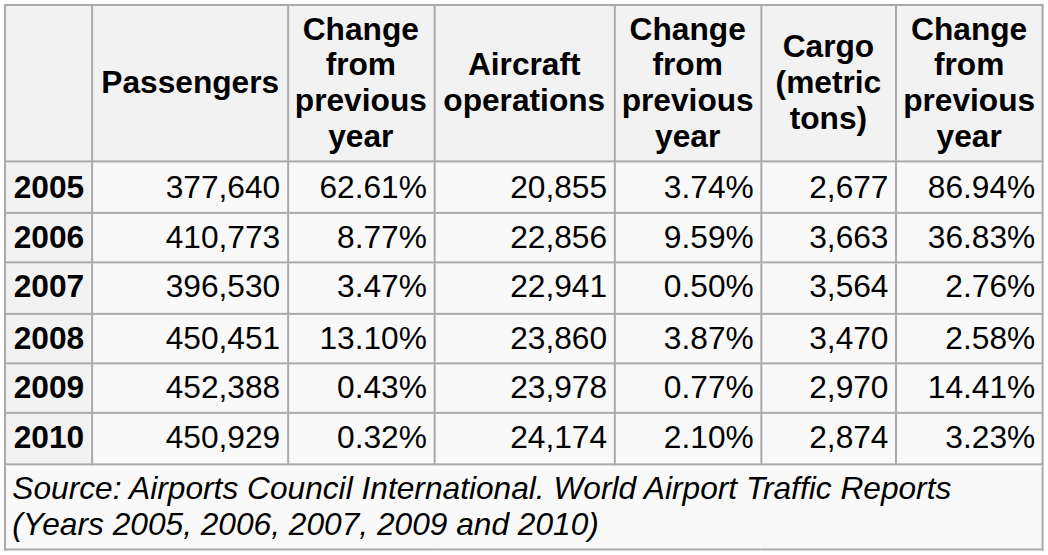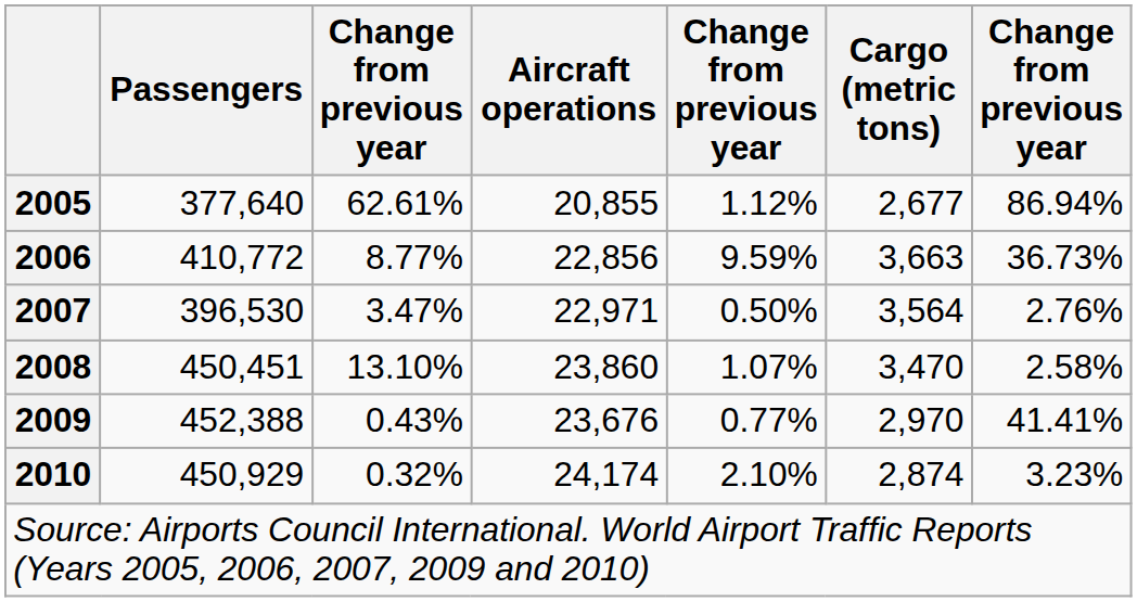 <table class="wikitable"  style="text-align:right; width:525px">
 <tr>
 <th style="width:50px"></th>
 <th style="width:100px">Passengers</th>
 <th style="width:50px">Change from previous year</th>
 <th style="width:100px">Aircraft operations</th>
 <th style="width:50px">Change from previous year</th>
 <th style="width:125px">Cargo<br>(metric tons)</th>
 <th style="width:50px">Change from previous year</th>
 </tr>
 <tr>
 <th>2005</th>
 <td>377,640</td>
 <td>62.61%</td>
 <td>20,855</td>
-<td> 3.74%</td>
+<td> 1.12%</td>
 <td>2,677</td>
 <td>86.94%</td>
 </tr>
 <tr>
 <th>2006</th>
-<td>410,773</td>
+<td>410,772</td>
 <td> 8.77%</td>
 <td>22,856</td>
 <td> 9.59%</td>
 <td>3,663</td>
-<td>36.83%</td>
+<td>36.73%</td>
 </tr>
 <tr>
 <th>2007</th>
 <td>396,530</td>
 <td> 3.47%</td>
-<td>22,941</td>
+<td>22,971</td>
 <td> 0.50%</td>
 <td>3,564</td>
 <td> 2.76%</td>
 </tr>
 <tr>
 <th>2008</th>
 <td>450,451</td>
 <td>13.10%</td>
 <td>23,860</td>
-<td> 3.87%</td>
+<td> 1.07%</td>
 <td>3,470</td>
 <td> 2.58%</td>
 </tr>
 <tr>
 <th>2009</th>
 <td>452,388</td>
 <td> 0.43%</td>
-<td>23,978</td>
+<td>23,676</td>
 <td> 0.77%</td>
 <td>2,970</td>
-<td>14.41%</td>
+<td>41.41%</td>
 </tr>
 <tr>
 <th>2010</th>
 <td>450,929</td>
 <td> 0.32%</td>
 <td>24,174</td>
 <td> 2.10%</td>
 <td>2,874</td>
 <td>3.23%</td>
 </tr>
 <tr>
 <td colspan="7" style="text-align:left;"><em>Source: Airports Council International. World Airport Traffic Reports<br>(Years 2005, 2006, 2007, 2009 and 2010)</em></td>
 </tr>
 </table>
